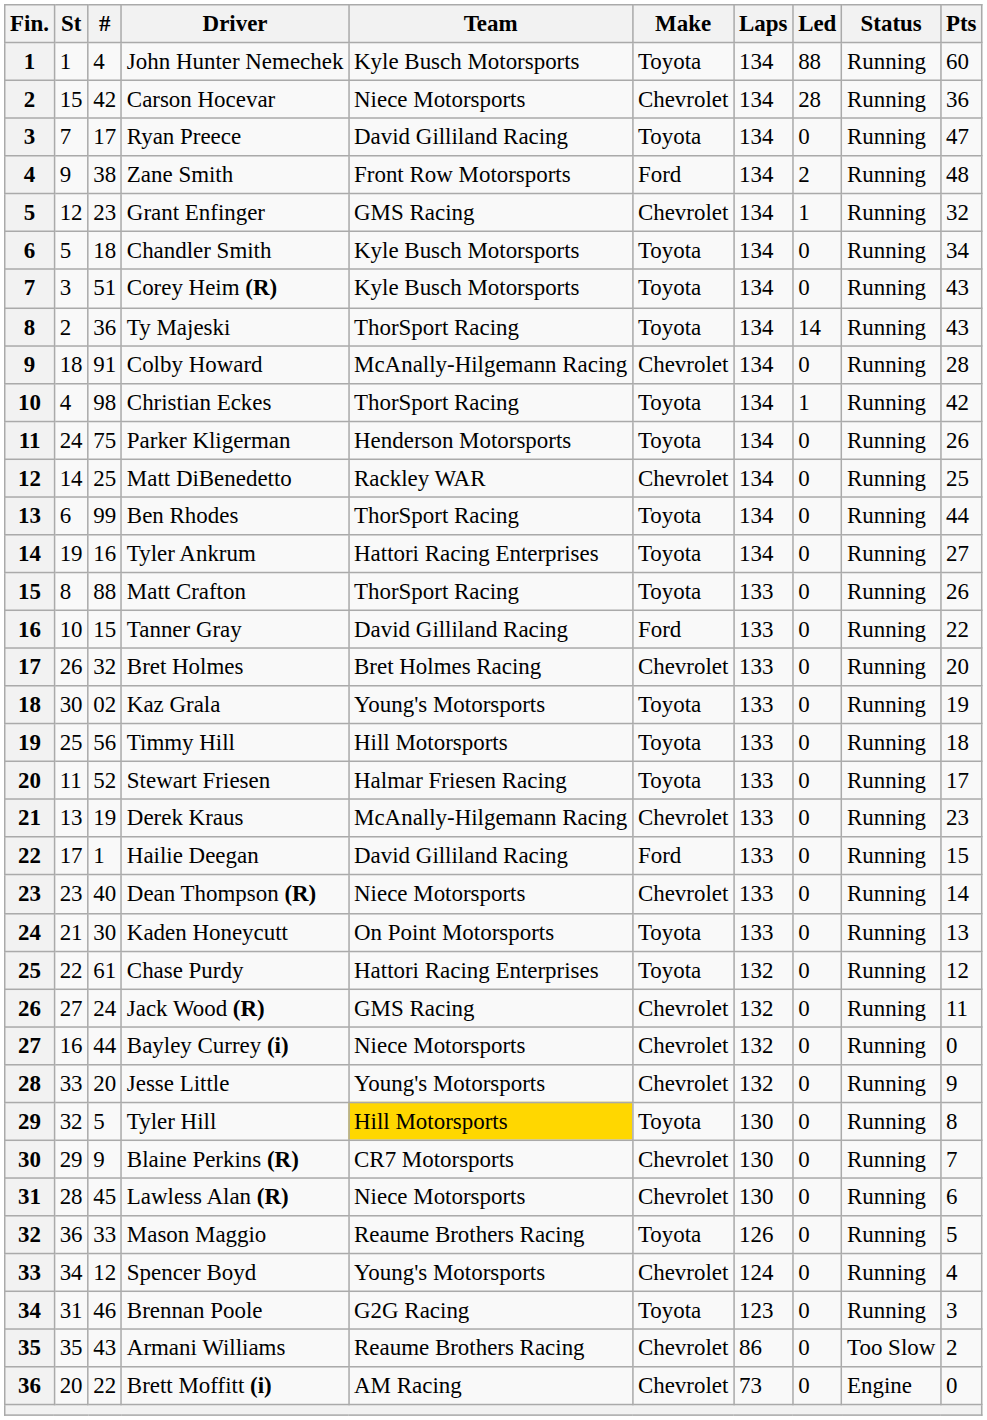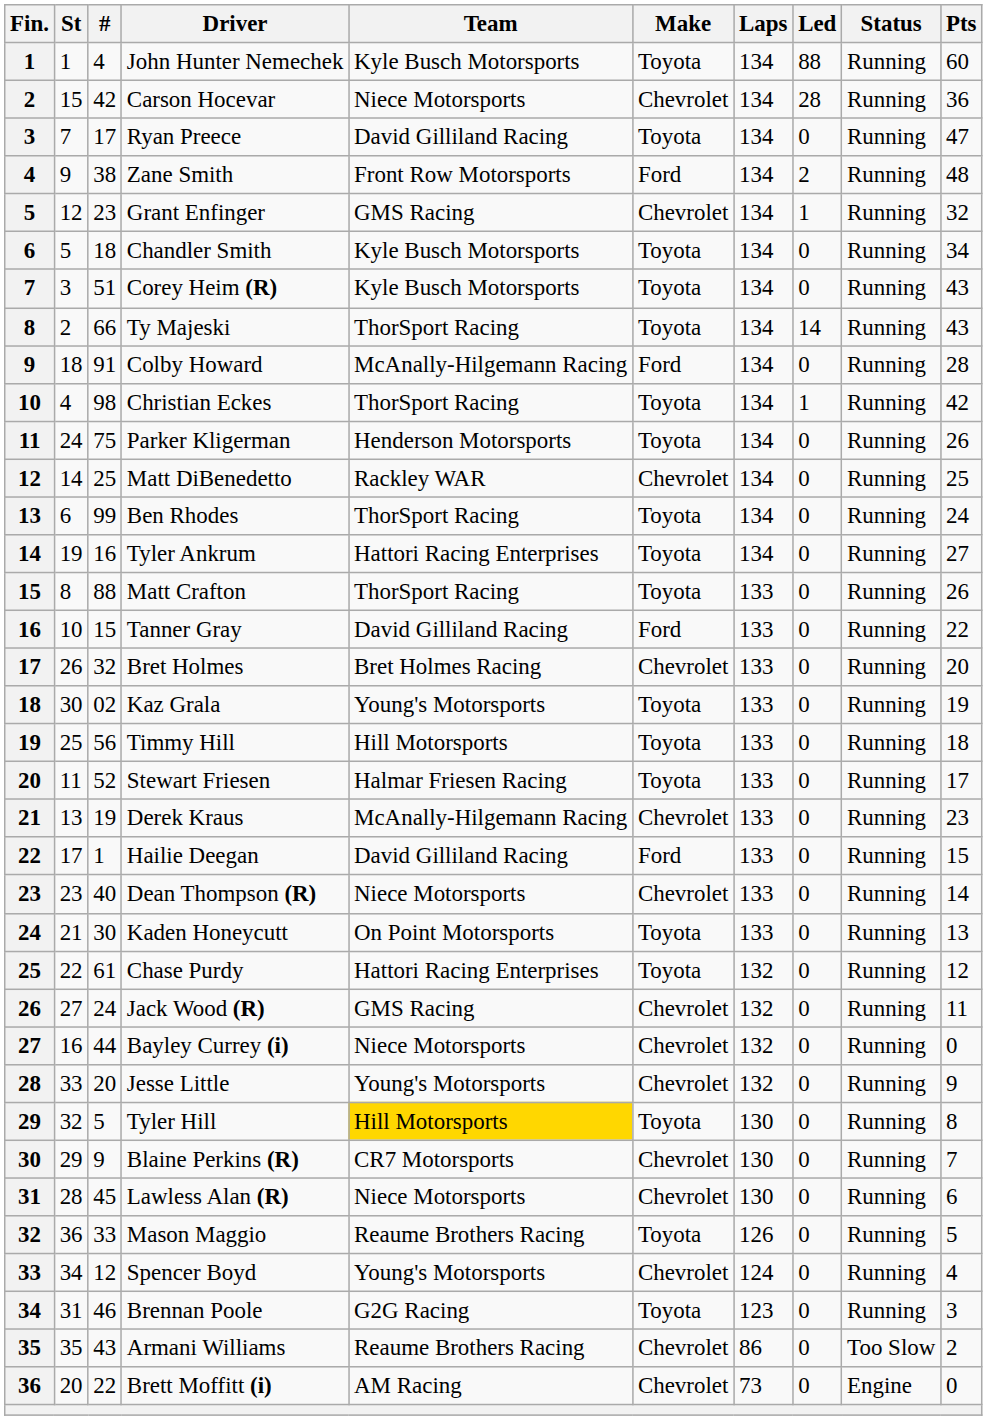 <table class="wikitable" style="font-size:95%">
 <tr>
 <th>Fin.</th>
 <th>St</th>
 <th>#</th>
 <th>Driver</th>
 <th>Team</th>
 <th>Make</th>
 <th>Laps</th>
 <th>Led</th>
 <th>Status</th>
 <th>Pts</th>
 </tr>
 <tr>
 <th>1</th>
 <td>1</td>
 <td>4</td>
 <td>John Hunter Nemechek</td>
 <td>Kyle Busch Motorsports</td>
 <td>Toyota</td>
 <td>134</td>
 <td>88</td>
 <td>Running</td>
 <td>60</td>
 </tr>
 <tr>
 <th>2</th>
 <td>15</td>
 <td>42</td>
 <td>Carson Hocevar</td>
 <td>Niece Motorsports</td>
 <td>Chevrolet</td>
 <td>134</td>
 <td>28</td>
 <td>Running</td>
 <td>36</td>
 </tr>
 <tr>
 <th>3</th>
 <td>7</td>
 <td>17</td>
 <td>Ryan Preece</td>
 <td>David Gilliland Racing</td>
 <td>Toyota</td>
 <td>134</td>
 <td>0</td>
 <td>Running</td>
 <td>47</td>
 </tr>
 <tr>
 <th>4</th>
 <td>9</td>
 <td>38</td>
 <td>Zane Smith</td>
 <td>Front Row Motorsports</td>
 <td>Ford</td>
 <td>134</td>
 <td>2</td>
 <td>Running</td>
 <td>48</td>
 </tr>
 <tr>
 <th>5</th>
 <td>12</td>
 <td>23</td>
 <td>Grant Enfinger</td>
 <td>GMS Racing</td>
 <td>Chevrolet</td>
 <td>134</td>
 <td>1</td>
 <td>Running</td>
 <td>32</td>
 </tr>
 <tr>
 <th>6</th>
 <td>5</td>
 <td>18</td>
 <td>Chandler Smith</td>
 <td>Kyle Busch Motorsports</td>
 <td>Toyota</td>
 <td>134</td>
 <td>0</td>
 <td>Running</td>
 <td>34</td>
 </tr>
 <tr>
 <th>7</th>
 <td>3</td>
 <td>51</td>
 <td>Corey Heim <strong>(R)</strong></td>
 <td>Kyle Busch Motorsports</td>
 <td>Toyota</td>
 <td>134</td>
 <td>0</td>
 <td>Running</td>
 <td>43</td>
 </tr>
 <tr>
 <th>8</th>
 <td>2</td>
-<td>36</td>
+<td>66</td>
 <td>Ty Majeski</td>
 <td>ThorSport Racing</td>
 <td>Toyota</td>
 <td>134</td>
 <td>14</td>
 <td>Running</td>
 <td>43</td>
 </tr>
 <tr>
 <th>9</th>
 <td>18</td>
 <td>91</td>
 <td>Colby Howard</td>
 <td>McAnally-Hilgemann Racing</td>
-<td>Chevrolet</td>
+<td>Ford</td>
 <td>134</td>
 <td>0</td>
 <td>Running</td>
 <td>28</td>
 </tr>
 <tr>
 <th>10</th>
 <td>4</td>
 <td>98</td>
 <td>Christian Eckes</td>
 <td>ThorSport Racing</td>
 <td>Toyota</td>
 <td>134</td>
 <td>1</td>
 <td>Running</td>
 <td>42</td>
 </tr>
 <tr>
 <th>11</th>
 <td>24</td>
 <td>75</td>
 <td>Parker Kligerman</td>
 <td>Henderson Motorsports</td>
 <td>Toyota</td>
 <td>134</td>
 <td>0</td>
 <td>Running</td>
 <td>26</td>
 </tr>
 <tr>
 <th>12</th>
 <td>14</td>
 <td>25</td>
 <td>Matt DiBenedetto</td>
 <td>Rackley WAR</td>
 <td>Chevrolet</td>
 <td>134</td>
 <td>0</td>
 <td>Running</td>
 <td>25</td>
 </tr>
 <tr>
 <th>13</th>
 <td>6</td>
 <td>99</td>
 <td>Ben Rhodes</td>
 <td>ThorSport Racing</td>
 <td>Toyota</td>
 <td>134</td>
 <td>0</td>
 <td>Running</td>
-<td>44</td>
+<td>24</td>
 </tr>
 <tr>
 <th>14</th>
 <td>19</td>
 <td>16</td>
 <td>Tyler Ankrum</td>
 <td>Hattori Racing Enterprises</td>
 <td>Toyota</td>
 <td>134</td>
 <td>0</td>
 <td>Running</td>
 <td>27</td>
 </tr>
 <tr>
 <th>15</th>
 <td>8</td>
 <td>88</td>
 <td>Matt Crafton</td>
 <td>ThorSport Racing</td>
 <td>Toyota</td>
 <td>133</td>
 <td>0</td>
 <td>Running</td>
 <td>26</td>
 </tr>
 <tr>
 <th>16</th>
 <td>10</td>
 <td>15</td>
 <td>Tanner Gray</td>
 <td>David Gilliland Racing</td>
 <td>Ford</td>
 <td>133</td>
 <td>0</td>
 <td>Running</td>
 <td>22</td>
 </tr>
 <tr>
 <th>17</th>
 <td>26</td>
 <td>32</td>
 <td>Bret Holmes</td>
 <td>Bret Holmes Racing</td>
 <td>Chevrolet</td>
 <td>133</td>
 <td>0</td>
 <td>Running</td>
 <td>20</td>
 </tr>
 <tr>
 <th>18</th>
 <td>30</td>
 <td>02</td>
 <td>Kaz Grala</td>
 <td>Young's Motorsports</td>
 <td>Toyota</td>
 <td>133</td>
 <td>0</td>
 <td>Running</td>
 <td>19</td>
 </tr>
 <tr>
 <th>19</th>
 <td>25</td>
 <td>56</td>
 <td>Timmy Hill</td>
 <td>Hill Motorsports</td>
 <td>Toyota</td>
 <td>133</td>
 <td>0</td>
 <td>Running</td>
 <td>18</td>
 </tr>
 <tr>
 <th>20</th>
 <td>11</td>
 <td>52</td>
 <td>Stewart Friesen</td>
 <td>Halmar Friesen Racing</td>
 <td>Toyota</td>
 <td>133</td>
 <td>0</td>
 <td>Running</td>
 <td>17</td>
 </tr>
 <tr>
 <th>21</th>
 <td>13</td>
 <td>19</td>
 <td>Derek Kraus</td>
 <td>McAnally-Hilgemann Racing</td>
 <td>Chevrolet</td>
 <td>133</td>
 <td>0</td>
 <td>Running</td>
 <td>23</td>
 </tr>
 <tr>
 <th>22</th>
 <td>17</td>
 <td>1</td>
 <td>Hailie Deegan</td>
 <td>David Gilliland Racing</td>
 <td>Ford</td>
 <td>133</td>
 <td>0</td>
 <td>Running</td>
 <td>15</td>
 </tr>
 <tr>
 <th>23</th>
 <td>23</td>
 <td>40</td>
 <td>Dean Thompson <strong>(R)</strong></td>
 <td>Niece Motorsports</td>
 <td>Chevrolet</td>
 <td>133</td>
 <td>0</td>
 <td>Running</td>
 <td>14</td>
 </tr>
 <tr>
 <th>24</th>
 <td>21</td>
 <td>30</td>
 <td>Kaden Honeycutt</td>
 <td>On Point Motorsports</td>
 <td>Toyota</td>
 <td>133</td>
 <td>0</td>
 <td>Running</td>
 <td>13</td>
 </tr>
 <tr>
 <th>25</th>
 <td>22</td>
 <td>61</td>
 <td>Chase Purdy</td>
 <td>Hattori Racing Enterprises</td>
 <td>Toyota</td>
 <td>132</td>
 <td>0</td>
 <td>Running</td>
 <td>12</td>
 </tr>
 <tr>
 <th>26</th>
 <td>27</td>
 <td>24</td>
 <td>Jack Wood <strong>(R)</strong></td>
 <td>GMS Racing</td>
 <td>Chevrolet</td>
 <td>132</td>
 <td>0</td>
 <td>Running</td>
 <td>11</td>
 </tr>
 <tr>
 <th>27</th>
 <td>16</td>
 <td>44</td>
 <td>Bayley Currey <strong>(i)</strong></td>
 <td>Niece Motorsports</td>
 <td>Chevrolet</td>
 <td>132</td>
 <td>0</td>
 <td>Running</td>
 <td>0</td>
 </tr>
 <tr>
 <th>28</th>
 <td>33</td>
 <td>20</td>
 <td>Jesse Little</td>
 <td>Young's Motorsports</td>
 <td>Chevrolet</td>
 <td>132</td>
 <td>0</td>
 <td>Running</td>
 <td>9</td>
 </tr>
 <tr>
 <th>29</th>
 <td>32</td>
 <td>5</td>
 <td>Tyler Hill</td>
 <td style="background: gold;">Hill Motorsports</td>
 <td>Toyota</td>
 <td>130</td>
 <td>0</td>
 <td>Running</td>
 <td>8</td>
 </tr>
 <tr>
 <th>30</th>
 <td>29</td>
 <td>9</td>
 <td>Blaine Perkins <strong>(R)</strong></td>
 <td>CR7 Motorsports</td>
 <td>Chevrolet</td>
 <td>130</td>
 <td>0</td>
 <td>Running</td>
 <td>7</td>
 </tr>
 <tr>
 <th>31</th>
 <td>28</td>
 <td>45</td>
 <td>Lawless Alan <strong>(R)</strong></td>
 <td>Niece Motorsports</td>
 <td>Chevrolet</td>
 <td>130</td>
 <td>0</td>
 <td>Running</td>
 <td>6</td>
 </tr>
 <tr>
 <th>32</th>
 <td>36</td>
 <td>33</td>
 <td>Mason Maggio</td>
 <td>Reaume Brothers Racing</td>
 <td>Toyota</td>
 <td>126</td>
 <td>0</td>
 <td>Running</td>
 <td>5</td>
 </tr>
 <tr>
 <th>33</th>
 <td>34</td>
 <td>12</td>
 <td>Spencer Boyd</td>
 <td>Young's Motorsports</td>
 <td>Chevrolet</td>
 <td>124</td>
 <td>0</td>
 <td>Running</td>
 <td>4</td>
 </tr>
 <tr>
 <th>34</th>
 <td>31</td>
 <td>46</td>
 <td>Brennan Poole</td>
 <td>G2G Racing</td>
 <td>Toyota</td>
 <td>123</td>
 <td>0</td>
 <td>Running</td>
 <td>3</td>
 </tr>
 <tr>
 <th>35</th>
 <td>35</td>
 <td>43</td>
 <td>Armani Williams</td>
 <td>Reaume Brothers Racing</td>
 <td>Chevrolet</td>
 <td>86</td>
 <td>0</td>
 <td>Too Slow</td>
 <td>2</td>
 </tr>
 <tr>
 <th>36</th>
 <td>20</td>
 <td>22</td>
 <td>Brett Moffitt <strong>(i)</strong></td>
 <td>AM Racing</td>
 <td>Chevrolet</td>
 <td>73</td>
 <td>0</td>
 <td>Engine</td>
 <td>0</td>
 </tr>
 <tr>
 <th colspan="10"></th>
 </tr>
 </table>
